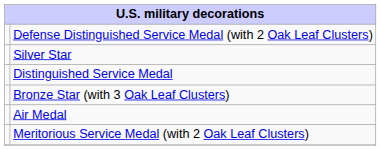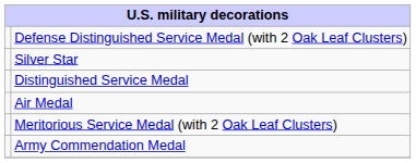 <table class="wikitable">
 <tr style="background:#ccf; text-align:center;">
 <td colspan=2><strong>U.S. military decorations</strong></td>
 </tr>
 <tr>
 <td></td>
 <td><a href='#'>Defense Distinguished Service Medal</a> (with 2 <a href='#'>Oak Leaf Clusters</a>)</td>
 </tr>
 <tr>
 <td></td>
 <td><a href='#'>Silver Star</a></td>
 </tr>
 <tr>
 <td></td>
 <td><a href='#'>Distinguished Service Medal</a></td>
 </tr>
 <tr>
 <td></td>
-<td><a href='#'>Bronze Star</a> (with 3 <a href='#'>Oak Leaf Clusters</a>)</td>
-</tr>
-<tr>
-<td></td>
 <td><a href='#'>Air Medal</a></td>
 </tr>
 <tr>
 <td></td>
 <td><a href='#'>Meritorious Service Medal</a> (with 2 <a href='#'>Oak Leaf Clusters</a>)</td>
 </tr>
 <tr>
+<td></td>
+<td><a href='#'>Army Commendation Medal</a></td>
+</tr>
+<tr>
 </tr>
 </table>
